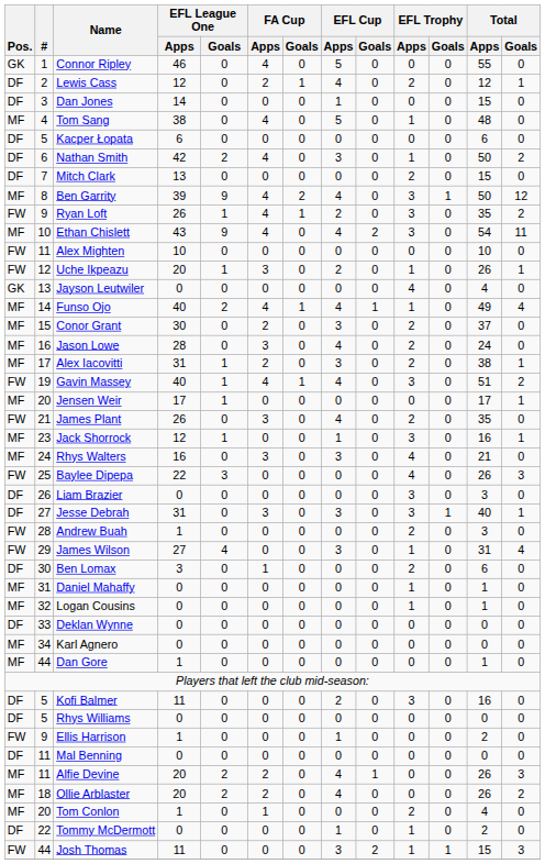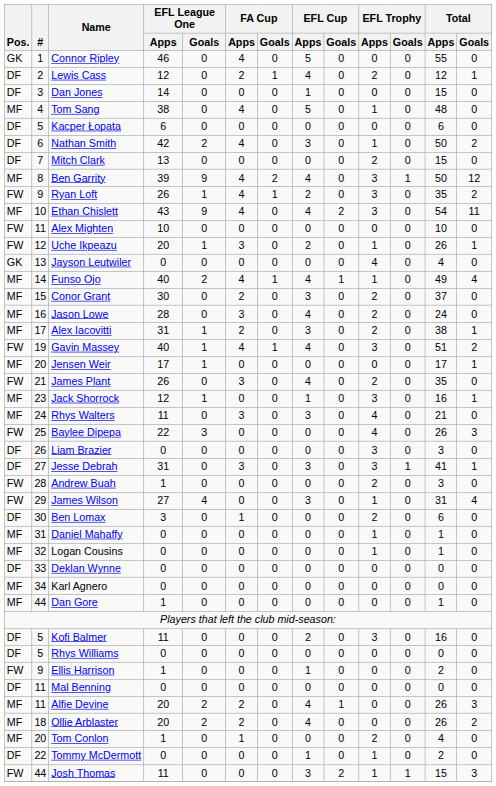 <table class="wikitable" style="text-align:center">
 <tr>
 <th rowspan="2" valign="bottom">Pos.</th>
 <th rowspan="2" valign="bottom">#</th>
 <th rowspan="2">Name</th>
 <th colspan="2" width="115">EFL League One</th>
 <th colspan="2" width="85">FA Cup</th>
 <th colspan="2" width="85">EFL Cup</th>
 <th colspan="2" width="85">EFL Trophy</th>
 <th colspan="2" width="85">Total</th>
 </tr>
 <tr>
 <th>Apps</th>
 <th>Goals</th>
 <th>Apps</th>
 <th>Goals</th>
 <th>Apps</th>
 <th>Goals</th>
 <th>Apps</th>
 <th>Goals</th>
 <th>Apps</th>
 <th>Goals</th>
 </tr>
 <tr>
 <td align="left">GK</td>
 <td>1</td>
 <td align="left"> <a href='#'>Connor Ripley</a></td>
 <td>46</td>
 <td>0</td>
 <td>4</td>
 <td>0</td>
 <td>5</td>
 <td>0</td>
 <td>0</td>
 <td>0</td>
 <td>55</td>
 <td>0</td>
 </tr>
 <tr>
 <td align="left">DF</td>
 <td>2</td>
 <td align="left"> <a href='#'>Lewis Cass</a></td>
 <td>12</td>
 <td>0</td>
 <td>2</td>
 <td>1</td>
 <td>4</td>
 <td>0</td>
 <td>2</td>
 <td>0</td>
 <td>12</td>
 <td>1</td>
 </tr>
 <tr>
 <td align="left">DF</td>
 <td>3</td>
 <td align="left"> <a href='#'>Dan Jones</a></td>
 <td>14</td>
 <td>0</td>
 <td>0</td>
 <td>0</td>
 <td>1</td>
 <td>0</td>
 <td>0</td>
 <td>0</td>
 <td>15</td>
 <td>0</td>
 </tr>
 <tr>
 <td align="left">MF</td>
 <td>4</td>
 <td align="left"> <a href='#'>Tom Sang</a></td>
 <td>38</td>
 <td>0</td>
 <td>4</td>
 <td>0</td>
 <td>5</td>
 <td>0</td>
 <td>1</td>
 <td>0</td>
 <td>48</td>
 <td>0</td>
 </tr>
 <tr>
 <td align="left">DF</td>
 <td>5</td>
 <td align="left"> <a href='#'>Kacper Łopata</a></td>
 <td>6</td>
 <td>0</td>
 <td>0</td>
 <td>0</td>
 <td>0</td>
 <td>0</td>
 <td>0</td>
 <td>0</td>
 <td>6</td>
 <td>0</td>
 </tr>
 <tr>
 <td align="left">DF</td>
 <td>6</td>
 <td align="left"> <a href='#'>Nathan Smith</a></td>
 <td>42</td>
 <td>2</td>
 <td>4</td>
 <td>0</td>
 <td>3</td>
 <td>0</td>
 <td>1</td>
 <td>0</td>
 <td>50</td>
 <td>2</td>
 </tr>
 <tr>
 <td align="left">DF</td>
 <td>7</td>
 <td align="left"> <a href='#'>Mitch Clark</a></td>
 <td>13</td>
 <td>0</td>
 <td>0</td>
 <td>0</td>
 <td>0</td>
 <td>0</td>
 <td>2</td>
 <td>0</td>
 <td>15</td>
 <td>0</td>
 </tr>
 <tr>
 <td align="left">MF</td>
 <td>8</td>
 <td align="left"> <a href='#'>Ben Garrity</a></td>
 <td>39</td>
 <td>9</td>
 <td>4</td>
 <td>2</td>
 <td>4</td>
 <td>0</td>
 <td>3</td>
 <td>1</td>
 <td>50</td>
 <td>12</td>
 </tr>
 <tr>
 <td align="left">FW</td>
 <td>9</td>
 <td align="left"> <a href='#'>Ryan Loft</a></td>
 <td>26</td>
 <td>1</td>
 <td>4</td>
 <td>1</td>
 <td>2</td>
 <td>0</td>
 <td>3</td>
 <td>0</td>
 <td>35</td>
 <td>2</td>
 </tr>
 <tr>
 <td align="left">MF</td>
 <td>10</td>
 <td align="left"> <a href='#'>Ethan Chislett</a></td>
 <td>43</td>
 <td>9</td>
 <td>4</td>
 <td>0</td>
 <td>4</td>
 <td>2</td>
 <td>3</td>
 <td>0</td>
 <td>54</td>
 <td>11</td>
 </tr>
 <tr>
 <td align="left">FW</td>
 <td>11</td>
 <td align="left"> <a href='#'>Alex Mighten</a></td>
 <td>10</td>
 <td>0</td>
 <td>0</td>
 <td>0</td>
 <td>0</td>
 <td>0</td>
 <td>0</td>
 <td>0</td>
 <td>10</td>
 <td>0</td>
 </tr>
 <tr>
 <td align="left">FW</td>
 <td>12</td>
 <td align="left"> <a href='#'>Uche Ikpeazu</a></td>
 <td>20</td>
 <td>1</td>
 <td>3</td>
 <td>0</td>
 <td>2</td>
 <td>0</td>
 <td>1</td>
 <td>0</td>
 <td>26</td>
 <td>1</td>
 </tr>
 <tr>
 <td align="left">GK</td>
 <td>13</td>
 <td align="left"> <a href='#'>Jayson Leutwiler</a></td>
 <td>0</td>
 <td>0</td>
 <td>0</td>
 <td>0</td>
 <td>0</td>
 <td>0</td>
 <td>4</td>
 <td>0</td>
 <td>4</td>
 <td>0</td>
 </tr>
 <tr>
 <td align="left">MF</td>
 <td>14</td>
 <td align="left"> <a href='#'>Funso Ojo</a></td>
 <td>40</td>
 <td>2</td>
 <td>4</td>
 <td>1</td>
 <td>4</td>
 <td>1</td>
 <td>1</td>
 <td>0</td>
 <td>49</td>
 <td>4</td>
 </tr>
 <tr>
 <td align="left">MF</td>
 <td>15</td>
 <td align="left"> <a href='#'>Conor Grant</a></td>
 <td>30</td>
 <td>0</td>
 <td>2</td>
 <td>0</td>
 <td>3</td>
 <td>0</td>
 <td>2</td>
 <td>0</td>
 <td>37</td>
 <td>0</td>
 </tr>
 <tr>
 <td align="left">MF</td>
 <td>16</td>
 <td align="left"> <a href='#'>Jason Lowe</a></td>
 <td>28</td>
 <td>0</td>
 <td>3</td>
 <td>0</td>
 <td>4</td>
 <td>0</td>
 <td>2</td>
 <td>0</td>
 <td>24</td>
 <td>0</td>
 </tr>
 <tr>
 <td align="left">MF</td>
 <td>17</td>
 <td align="left"> <a href='#'>Alex Iacovitti</a></td>
 <td>31</td>
 <td>1</td>
 <td>2</td>
 <td>0</td>
 <td>3</td>
 <td>0</td>
 <td>2</td>
 <td>0</td>
 <td>38</td>
 <td>1</td>
 </tr>
 <tr>
 <td align="left">FW</td>
 <td>19</td>
 <td align="left"> <a href='#'>Gavin Massey</a></td>
 <td>40</td>
 <td>1</td>
 <td>4</td>
 <td>1</td>
 <td>4</td>
 <td>0</td>
 <td>3</td>
 <td>0</td>
 <td>51</td>
 <td>2</td>
 </tr>
 <tr>
 <td align="left">MF</td>
 <td>20</td>
 <td align="left"> <a href='#'>Jensen Weir</a></td>
 <td>17</td>
 <td>1</td>
 <td>0</td>
 <td>0</td>
 <td>0</td>
 <td>0</td>
 <td>0</td>
 <td>0</td>
 <td>17</td>
 <td>1</td>
 </tr>
 <tr>
 <td align="left">FW</td>
 <td>21</td>
 <td align="left"> <a href='#'>James Plant</a></td>
 <td>26</td>
 <td>0</td>
 <td>3</td>
 <td>0</td>
 <td>4</td>
 <td>0</td>
 <td>2</td>
 <td>0</td>
 <td>35</td>
 <td>0</td>
 </tr>
 <tr>
 <td align="left">MF</td>
 <td>23</td>
 <td align="left"> <a href='#'>Jack Shorrock</a></td>
 <td>12</td>
 <td>1</td>
 <td>0</td>
 <td>0</td>
 <td>1</td>
 <td>0</td>
 <td>3</td>
 <td>0</td>
 <td>16</td>
 <td>1</td>
 </tr>
 <tr>
 <td align="left">MF</td>
 <td>24</td>
 <td align="left"> <a href='#'>Rhys Walters</a></td>
-<td>16</td>
+<td>11</td>
 <td>0</td>
 <td>3</td>
 <td>0</td>
 <td>3</td>
 <td>0</td>
 <td>4</td>
 <td>0</td>
 <td>21</td>
 <td>0</td>
 </tr>
 <tr>
 <td align="left">FW</td>
 <td>25</td>
 <td align="left"> <a href='#'>Baylee Dipepa</a></td>
 <td>22</td>
 <td>3</td>
 <td>0</td>
 <td>0</td>
 <td>0</td>
 <td>0</td>
 <td>4</td>
 <td>0</td>
 <td>26</td>
 <td>3</td>
 </tr>
 <tr>
 <td align="left">DF</td>
 <td>26</td>
 <td align="left"> <a href='#'>Liam Brazier</a></td>
 <td>0</td>
 <td>0</td>
 <td>0</td>
 <td>0</td>
 <td>0</td>
 <td>0</td>
 <td>3</td>
 <td>0</td>
 <td>3</td>
 <td>0</td>
 </tr>
 <tr>
 <td align="left">DF</td>
 <td>27</td>
 <td align="left"> <a href='#'>Jesse Debrah</a></td>
 <td>31</td>
 <td>0</td>
 <td>3</td>
 <td>0</td>
 <td>3</td>
 <td>0</td>
 <td>3</td>
 <td>1</td>
-<td>40</td>
+<td>41</td>
 <td>1</td>
 </tr>
 <tr>
 <td align="left">FW</td>
 <td>28</td>
 <td align="left"> <a href='#'>Andrew Buah</a></td>
 <td>1</td>
 <td>0</td>
 <td>0</td>
 <td>0</td>
 <td>0</td>
 <td>0</td>
 <td>2</td>
 <td>0</td>
 <td>3</td>
 <td>0</td>
 </tr>
 <tr>
 <td align="left">FW</td>
 <td>29</td>
 <td align="left"> <a href='#'>James Wilson</a></td>
 <td>27</td>
 <td>4</td>
 <td>0</td>
 <td>0</td>
 <td>3</td>
 <td>0</td>
 <td>1</td>
 <td>0</td>
 <td>31</td>
 <td>4</td>
 </tr>
 <tr>
 <td align="left">DF</td>
 <td>30</td>
 <td align="left"> <a href='#'>Ben Lomax</a></td>
 <td>3</td>
 <td>0</td>
 <td>1</td>
 <td>0</td>
 <td>0</td>
 <td>0</td>
 <td>2</td>
 <td>0</td>
 <td>6</td>
 <td>0</td>
 </tr>
 <tr>
 <td align="left">MF</td>
 <td>31</td>
 <td align="left"> <a href='#'>Daniel Mahaffy</a></td>
 <td>0</td>
 <td>0</td>
 <td>0</td>
 <td>0</td>
 <td>0</td>
 <td>0</td>
 <td>1</td>
 <td>0</td>
 <td>1</td>
 <td>0</td>
 </tr>
 <tr>
 <td align="left">MF</td>
 <td>32</td>
 <td align="left"> Logan Cousins</td>
 <td>0</td>
 <td>0</td>
 <td>0</td>
 <td>0</td>
 <td>0</td>
 <td>0</td>
 <td>1</td>
 <td>0</td>
 <td>1</td>
 <td>0</td>
 </tr>
 <tr>
 <td align="left">DF</td>
 <td>33</td>
 <td align="left"> <a href='#'>Deklan Wynne</a></td>
 <td>0</td>
 <td>0</td>
 <td>0</td>
 <td>0</td>
 <td>0</td>
 <td>0</td>
 <td>0</td>
 <td>0</td>
 <td>0</td>
 <td>0</td>
 </tr>
 <tr>
 <td align="left">MF</td>
 <td>34</td>
 <td align="left"> Karl Agnero</td>
 <td>0</td>
 <td>0</td>
 <td>0</td>
 <td>0</td>
 <td>0</td>
 <td>0</td>
 <td>0</td>
 <td>0</td>
 <td>0</td>
 <td>0</td>
 </tr>
 <tr>
 <td align="left">MF</td>
 <td>44</td>
 <td align="left"> <a href='#'>Dan Gore</a></td>
 <td>1</td>
 <td>0</td>
 <td>0</td>
 <td>0</td>
 <td>0</td>
 <td>0</td>
 <td>0</td>
 <td>0</td>
 <td>1</td>
 <td>0</td>
 </tr>
 <tr>
 <td colspan="14"><em>Players that left the club mid-season:</em></td>
 </tr>
 <tr>
 <td align="left">DF</td>
 <td>5</td>
 <td align="left"> <a href='#'>Kofi Balmer</a></td>
 <td>11</td>
 <td>0</td>
 <td>0</td>
 <td>0</td>
 <td>2</td>
 <td>0</td>
 <td>3</td>
 <td>0</td>
 <td>16</td>
 <td>0</td>
 </tr>
 <tr>
 <td align="left">DF</td>
 <td>5</td>
 <td align="left"> <a href='#'>Rhys Williams</a></td>
 <td>0</td>
 <td>0</td>
 <td>0</td>
 <td>0</td>
 <td>0</td>
 <td>0</td>
 <td>0</td>
 <td>0</td>
 <td>0</td>
 <td>0</td>
 </tr>
 <tr>
 <td align="left">FW</td>
 <td>9</td>
 <td align="left"> <a href='#'>Ellis Harrison</a></td>
 <td>1</td>
 <td>0</td>
 <td>0</td>
 <td>0</td>
 <td>1</td>
 <td>0</td>
 <td>0</td>
 <td>0</td>
 <td>2</td>
 <td>0</td>
 </tr>
 <tr>
 <td align="left">DF</td>
 <td>11</td>
 <td align="left"> <a href='#'>Mal Benning</a></td>
 <td>0</td>
 <td>0</td>
 <td>0</td>
 <td>0</td>
 <td>0</td>
 <td>0</td>
 <td>0</td>
 <td>0</td>
 <td>0</td>
 <td>0</td>
 </tr>
 <tr>
 <td align="left">MF</td>
 <td>11</td>
 <td align="left"> <a href='#'>Alfie Devine</a></td>
 <td>20</td>
 <td>2</td>
 <td>2</td>
 <td>0</td>
 <td>4</td>
 <td>1</td>
 <td>0</td>
 <td>0</td>
 <td>26</td>
 <td>3</td>
 </tr>
 <tr>
 <td align="left">MF</td>
 <td>18</td>
 <td align="left"> <a href='#'>Ollie Arblaster</a></td>
 <td>20</td>
 <td>2</td>
 <td>2</td>
 <td>0</td>
 <td>4</td>
 <td>0</td>
 <td>0</td>
 <td>0</td>
 <td>26</td>
 <td>2</td>
 </tr>
 <tr>
 <td align="left">MF</td>
 <td>20</td>
 <td align="left"> <a href='#'>Tom Conlon</a></td>
 <td>1</td>
 <td>0</td>
 <td>1</td>
 <td>0</td>
 <td>0</td>
 <td>0</td>
 <td>2</td>
 <td>0</td>
 <td>4</td>
 <td>0</td>
 </tr>
 <tr>
 <td align="left">DF</td>
 <td>22</td>
 <td align="left"> <a href='#'>Tommy McDermott</a></td>
 <td>0</td>
 <td>0</td>
 <td>0</td>
 <td>0</td>
 <td>1</td>
 <td>0</td>
 <td>1</td>
 <td>0</td>
 <td>2</td>
 <td>0</td>
 </tr>
 <tr>
 <td align="left">FW</td>
 <td>44</td>
 <td align="left"> <a href='#'>Josh Thomas</a></td>
 <td>11</td>
 <td>0</td>
 <td>0</td>
 <td>0</td>
 <td>3</td>
 <td>2</td>
 <td>1</td>
 <td>1</td>
 <td>15</td>
 <td>3</td>
 </tr>
 <tr>
 </tr>
 </table>
